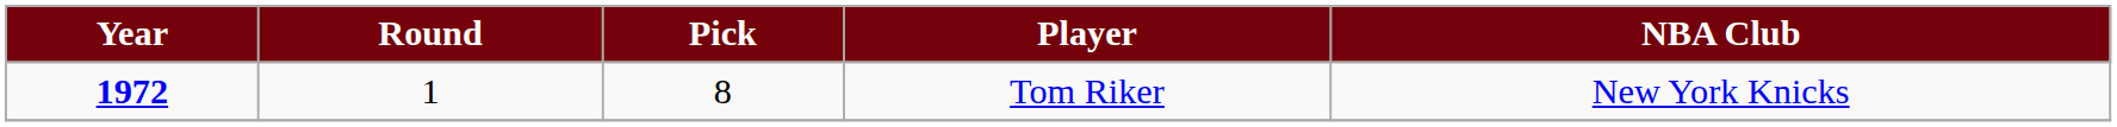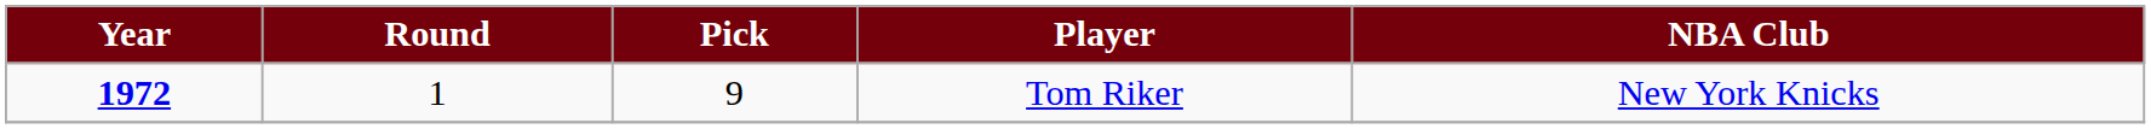 <table class="wikitable" width="74%">
 <tr align="center"  style="background:#73000a;color:white;">
 <td><strong>Year</strong></td>
 <td><strong>Round</strong></td>
 <td><strong>Pick</strong></td>
 <td><strong>Player</strong></td>
 <td><strong>NBA Club</strong></td>
 </tr>
 <tr align="center" bgcolor="">
 <td><strong><a href='#'>1972</a></strong></td>
 <td>1</td>
-<td>8</td>
+<td>9</td>
 <td><a href='#'>Tom Riker</a></td>
 <td><a href='#'>New York Knicks</a></td>
 </tr>
 <tr align="center" bgcolor="">
 </tr>
 </table>
